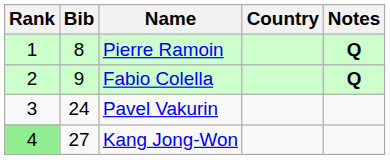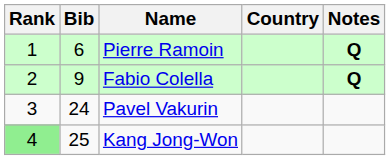 <table class="wikitable" style="text-align:center;">
 <tr>
 <th>Rank</th>
 <th>Bib</th>
 <th>Name</th>
 <th>Country</th>
 <th>Notes</th>
 </tr>
 <tr bgcolor=ccffcc>
 <td>1</td>
-<td>8</td>
+<td>6</td>
 <td align=left><a href='#'>Pierre Ramoin</a></td>
 <td align=left></td>
 <td><strong>Q</strong></td>
 </tr>
 <tr bgcolor=ccffcc>
 <td>2</td>
 <td>9</td>
 <td align=left><a href='#'>Fabio Colella</a></td>
 <td align=left></td>
 <td><strong>Q</strong></td>
 </tr>
 <tr>
 <td>3</td>
 <td>24</td>
 <td align=left><a href='#'>Pavel Vakurin</a></td>
 <td align=left></td>
 <td></td>
 </tr>
 <tr>
 <td style="background: lightgreen;">4</td>
-<td>27</td>
+<td>25</td>
 <td align=left><a href='#'>Kang Jong-Won</a></td>
 <td align=left></td>
 <td></td>
 </tr>
 </table>
